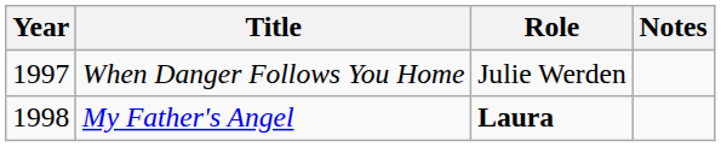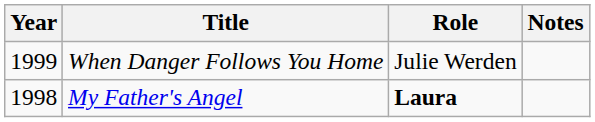 <table class="wikitable sortable">
 <tr>
 <th>Year</th>
 <th>Title</th>
 <th>Role</th>
 <th class="unsortable">Notes</th>
 </tr>
 <tr>
-<td>1997</td>
+<td>1999</td>
 <td><em>When Danger Follows You Home</em></td>
 <td>Julie Werden</td>
 <td></td>
 </tr>
 <tr>
 <td>1998</td>
 <td><em><a href='#'>My Father's Angel</a></em></td>
 <td><strong>Laura</strong></td>
 <td></td>
 </tr>
 </table>
